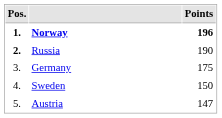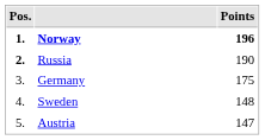 <table cellspacing="1" cellpadding="3" style="border:1px solid #AAAAAA;font-size:90%">
 <tr bgcolor="#E4E4E4">
 <th style="border-bottom:1px solid #AAAAAA" width=10>Pos.</th>
 <th style="border-bottom:1px solid #AAAAAA" width=200></th>
 <th style="border-bottom:1px solid #AAAAAA" width=20>Points</th>
 </tr>
 <tr>
 <td align="center"><strong>1.</strong></td>
 <td> <strong><a href='#'>Norway</a></strong></td>
 <td align="right"><strong>196</strong></td>
 </tr>
 <tr>
 <td align="center"><strong>2.</strong></td>
 <td> <a href='#'>Russia</a></td>
 <td align="right">190</td>
 </tr>
 <tr>
 <td align="center">3.</td>
 <td> <a href='#'>Germany</a></td>
 <td align="right">175</td>
 </tr>
 <tr>
 <td align="center">4.</td>
 <td> <a href='#'>Sweden</a></td>
-<td align="right">150</td>
+<td align="right">148</td>
 </tr>
 <tr>
 <td align="center">5.</td>
 <td> <a href='#'>Austria</a></td>
 <td align="right">147</td>
 </tr>
 </table>
